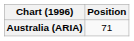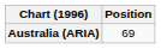 <table class="wikitable plainrowheaders" style="text-align:center">
 <tr>
 <th>Chart (1996)</th>
 <th>Position</th>
 </tr>
 <tr>
 <th scope="row">Australia (ARIA)</th>
-<td>71</td>
+<td>69</td>
 </tr>
 </table>
